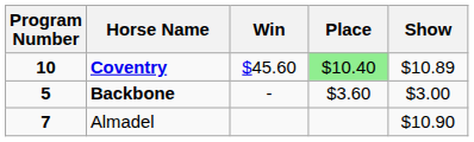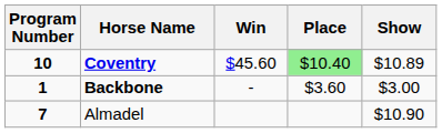 <table class="wikitable sortable" style="font-size:90%">
 <tr>
 <th width="58px">Program <br> Number</th>
 <th width="110px">Horse Name <br></th>
 <th width="58px">Win <br></th>
 <th width="58px">Place <br></th>
 <th width="58px">Show <br></th>
 </tr>
 <tr>
 <td align=center><strong>10</strong></td>
 <td><strong><a href='#'>Coventry</a></strong></td>
 <td align=center><a href='#'>$</a>45.60</td>
 <td align=center style="background: lightgreen;">$10.40</td>
 <td align=center>$10.89</td>
 </tr>
 <tr>
-<td align=center><strong>5</strong></td>
+<td align=center><strong>1</strong></td>
 <td><strong>Backbone</strong></td>
 <td align=center>-</td>
 <td align=center>$3.60</td>
 <td align=center>$3.00</td>
 </tr>
 <tr>
 <td align=center><strong>7</strong></td>
 <td>Almadel</td>
 <td align=center></td>
 <td align=center></td>
 <td align=center>$10.90</td>
 </tr>
 </table>
